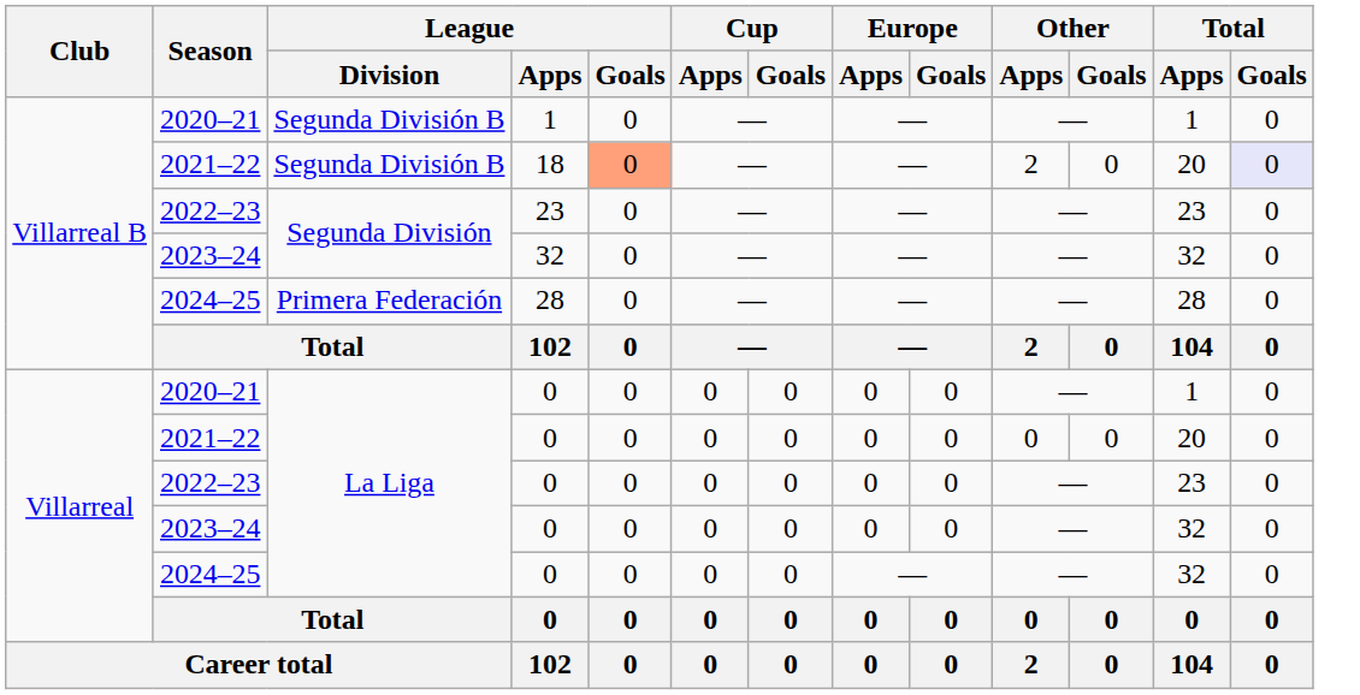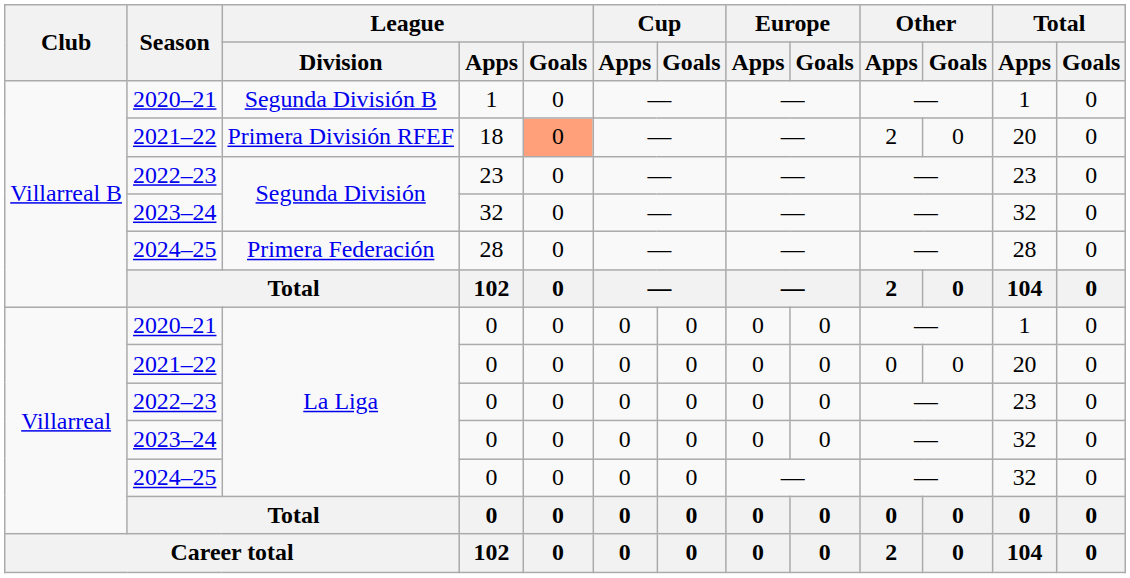 <table class="wikitable" style="text-align:center">
 <tr>
 <th rowspan="2">Club</th>
 <th rowspan="2">Season</th>
 <th colspan="3">League</th>
 <th colspan="2">Cup</th>
 <th colspan="2">Europe</th>
 <th colspan="2">Other</th>
 <th colspan="2">Total</th>
 </tr>
 <tr>
 <th>Division</th>
 <th>Apps</th>
 <th>Goals</th>
 <th>Apps</th>
 <th>Goals</th>
 <th>Apps</th>
 <th>Goals</th>
 <th>Apps</th>
 <th>Goals</th>
 <th>Apps</th>
 <th>Goals</th>
 </tr>
 <tr>
 <td rowspan="6"><a href='#'>Villarreal B</a></td>
 <td><a href='#'>2020–21</a></td>
 <td><a href='#'>Segunda División B</a></td>
 <td>1</td>
 <td>0</td>
 <td colspan="2">—</td>
 <td colspan="2">—</td>
 <td colspan="2">—</td>
 <td>1</td>
 <td>0</td>
 </tr>
 <tr>
 <td><a href='#'>2021–22</a></td>
-<td><a href='#'>Segunda División B</a></td>
+<td><a href='#'>Primera División RFEF</a></td>
 <td>18</td>
 <td style="background: lightsalmon;">0</td>
 <td colspan="2">—</td>
 <td colspan="2">—</td>
 <td>2</td>
 <td>0</td>
 <td>20</td>
-<td style="background: lavender;">0</td>
+<td>0</td>
 </tr>
 <tr>
 <td><a href='#'>2022–23</a></td>
 <td rowspan="2"><a href='#'>Segunda División</a></td>
 <td>23</td>
 <td>0</td>
 <td colspan="2">—</td>
 <td colspan="2">—</td>
 <td colspan="2">—</td>
 <td>23</td>
 <td>0</td>
 </tr>
 <tr>
 <td><a href='#'>2023–24</a></td>
 <td>32</td>
 <td>0</td>
 <td colspan="2">—</td>
 <td colspan="2">—</td>
 <td colspan="2">—</td>
 <td>32</td>
 <td>0</td>
 </tr>
 <tr>
 <td><a href='#'>2024–25</a></td>
 <td><a href='#'>Primera Federación</a></td>
 <td>28</td>
 <td>0</td>
 <td colspan="2">—</td>
 <td colspan="2">—</td>
 <td colspan="2">—</td>
 <td>28</td>
 <td>0</td>
 </tr>
 <tr>
 <th colspan="2">Total</th>
 <th>102</th>
 <th>0</th>
 <th colspan="2">—</th>
 <th colspan="2">—</th>
 <th>2</th>
 <th>0</th>
 <th>104</th>
 <th>0</th>
 </tr>
 <tr>
 <td rowspan="6"><a href='#'>Villarreal</a></td>
 <td><a href='#'>2020–21</a></td>
 <td rowspan="5"><a href='#'>La Liga</a></td>
 <td>0</td>
 <td>0</td>
 <td>0</td>
 <td>0</td>
 <td>0</td>
 <td>0</td>
 <td colspan="2">—</td>
 <td>1</td>
 <td>0</td>
 </tr>
 <tr>
 <td><a href='#'>2021–22</a></td>
 <td>0</td>
 <td>0</td>
 <td>0</td>
 <td>0</td>
 <td>0</td>
 <td>0</td>
 <td>0</td>
 <td>0</td>
 <td>20</td>
 <td>0</td>
 </tr>
 <tr>
 <td><a href='#'>2022–23</a></td>
 <td>0</td>
 <td>0</td>
 <td>0</td>
 <td>0</td>
 <td>0</td>
 <td>0</td>
 <td colspan="2">—</td>
 <td>23</td>
 <td>0</td>
 </tr>
 <tr>
 <td><a href='#'>2023–24</a></td>
 <td>0</td>
 <td>0</td>
 <td>0</td>
 <td>0</td>
 <td>0</td>
 <td>0</td>
 <td colspan="2">—</td>
 <td>32</td>
 <td>0</td>
 </tr>
 <tr>
 <td><a href='#'>2024–25</a></td>
 <td>0</td>
 <td>0</td>
 <td>0</td>
 <td>0</td>
 <td colspan="2">—</td>
 <td colspan="2">—</td>
 <td>32</td>
 <td>0</td>
 </tr>
 <tr>
 <th colspan="2">Total</th>
 <th>0</th>
 <th>0</th>
 <th>0</th>
 <th>0</th>
 <th>0</th>
 <th>0</th>
 <th>0</th>
 <th>0</th>
 <th>0</th>
 <th>0</th>
 </tr>
 <tr>
 <th colspan="3">Career total</th>
 <th>102</th>
 <th>0</th>
 <th>0</th>
 <th>0</th>
 <th>0</th>
 <th>0</th>
 <th>2</th>
 <th>0</th>
 <th>104</th>
 <th>0</th>
 </tr>
 </table>
